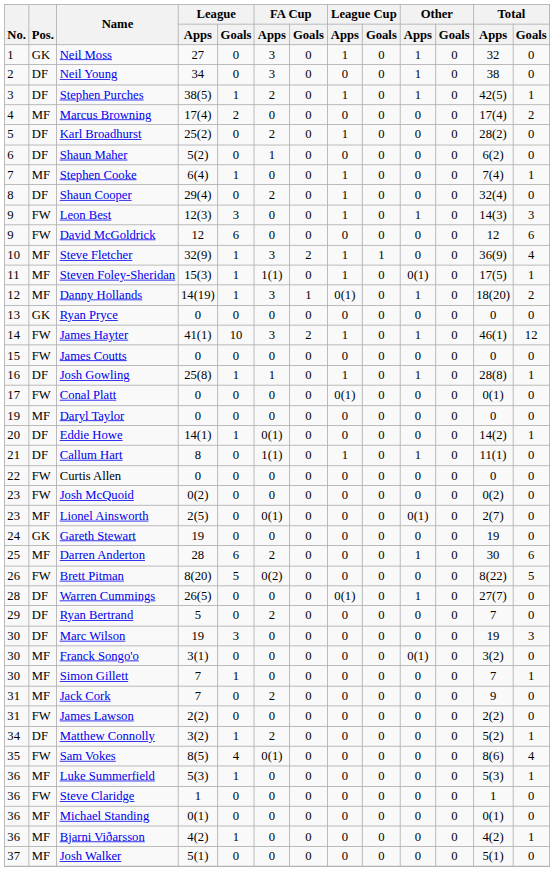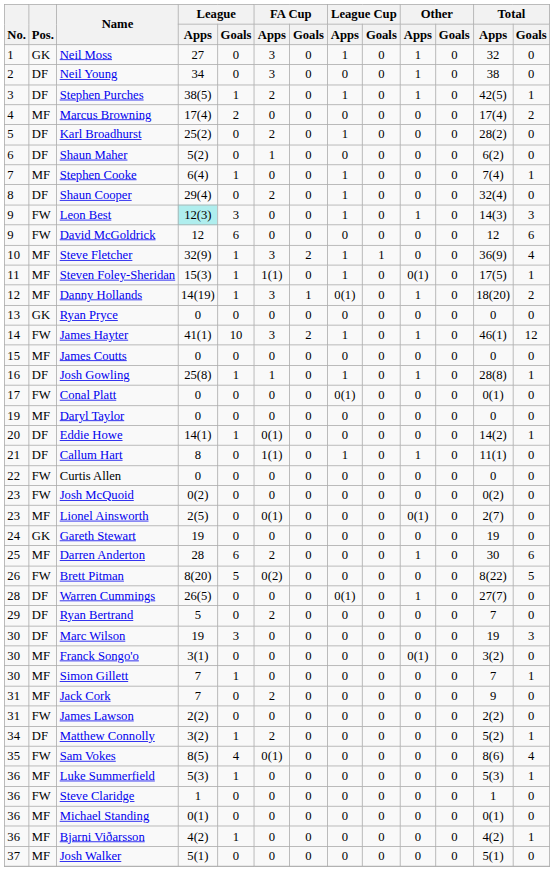 <table class="wikitable" style="text-align:center">
 <tr>
 <th rowspan="2" valign="bottom">No.</th>
 <th rowspan="2" valign="bottom">Pos.</th>
 <th rowspan="2">Name</th>
 <th colspan="2" width="85">League</th>
 <th colspan="2" width="85">FA Cup</th>
 <th colspan="2" width="85">League Cup</th>
 <th colspan="2" width="85">Other</th>
 <th colspan="2" width="85">Total</th>
 </tr>
 <tr>
 <th>Apps</th>
 <th>Goals</th>
 <th>Apps</th>
 <th>Goals</th>
 <th>Apps</th>
 <th>Goals</th>
 <th>Apps</th>
 <th>Goals</th>
 <th>Apps</th>
 <th>Goals</th>
 </tr>
 <tr>
 <td align="left">1</td>
 <td align="left">GK</td>
 <td align="left"> <a href='#'>Neil Moss</a></td>
 <td>27</td>
 <td>0</td>
 <td>3</td>
 <td>0</td>
 <td>1</td>
 <td>0</td>
 <td>1</td>
 <td>0</td>
 <td>32</td>
 <td>0</td>
 </tr>
 <tr>
 <td align="left">2</td>
 <td align="left">DF</td>
 <td align="left"> <a href='#'>Neil Young</a></td>
 <td>34</td>
 <td>0</td>
 <td>3</td>
 <td>0</td>
 <td>0</td>
 <td>0</td>
 <td>1</td>
 <td>0</td>
 <td>38</td>
 <td>0</td>
 </tr>
 <tr>
 <td align="left">3</td>
 <td align="left">DF</td>
 <td align="left"> <a href='#'>Stephen Purches</a></td>
 <td>38(5)</td>
 <td>1</td>
 <td>2</td>
 <td>0</td>
 <td>1</td>
 <td>0</td>
 <td>1</td>
 <td>0</td>
 <td>42(5)</td>
 <td>1</td>
 </tr>
 <tr>
 <td align="left">4</td>
 <td align="left">MF</td>
 <td align="left"> <a href='#'>Marcus Browning</a></td>
 <td>17(4)</td>
 <td>2</td>
 <td>0</td>
 <td>0</td>
 <td>0</td>
 <td>0</td>
 <td>0</td>
 <td>0</td>
 <td>17(4)</td>
 <td>2</td>
 </tr>
 <tr>
 <td align="left">5</td>
 <td align="left">DF</td>
 <td align="left"> <a href='#'>Karl Broadhurst</a></td>
 <td>25(2)</td>
 <td>0</td>
 <td>2</td>
 <td>0</td>
 <td>1</td>
 <td>0</td>
 <td>0</td>
 <td>0</td>
 <td>28(2)</td>
 <td>0</td>
 </tr>
 <tr>
 <td align="left">6</td>
 <td align="left">DF</td>
 <td align="left"> <a href='#'>Shaun Maher</a></td>
 <td>5(2)</td>
 <td>0</td>
 <td>1</td>
 <td>0</td>
 <td>0</td>
 <td>0</td>
 <td>0</td>
 <td>0</td>
 <td>6(2)</td>
 <td>0</td>
 </tr>
 <tr>
 <td align="left">7</td>
 <td align="left">MF</td>
 <td align="left"> <a href='#'>Stephen Cooke</a></td>
 <td>6(4)</td>
 <td>1</td>
 <td>0</td>
 <td>0</td>
 <td>1</td>
 <td>0</td>
 <td>0</td>
 <td>0</td>
 <td>7(4)</td>
 <td>1</td>
 </tr>
 <tr>
 <td align="left">8</td>
 <td align="left">DF</td>
 <td align="left"> <a href='#'>Shaun Cooper</a></td>
 <td>29(4)</td>
 <td>0</td>
 <td>2</td>
 <td>0</td>
 <td>1</td>
 <td>0</td>
 <td>0</td>
 <td>0</td>
 <td>32(4)</td>
 <td>0</td>
 </tr>
 <tr>
 <td align="left">9</td>
 <td align="left">FW</td>
 <td align="left"> <a href='#'>Leon Best</a></td>
-<td>12(3)</td>
+<td style="background: paleturquoise;">12(3)</td>
 <td>3</td>
 <td>0</td>
 <td>0</td>
 <td>1</td>
 <td>0</td>
 <td>1</td>
 <td>0</td>
 <td>14(3)</td>
 <td>3</td>
 </tr>
 <tr>
 <td align="left">9</td>
 <td align="left">FW</td>
 <td align="left"> <a href='#'>David McGoldrick</a></td>
 <td>12</td>
 <td>6</td>
 <td>0</td>
 <td>0</td>
 <td>0</td>
 <td>0</td>
 <td>0</td>
 <td>0</td>
 <td>12</td>
 <td>6</td>
 </tr>
 <tr>
 <td align="left">10</td>
 <td align="left">MF</td>
 <td align="left"> <a href='#'>Steve Fletcher</a></td>
 <td>32(9)</td>
 <td>1</td>
 <td>3</td>
 <td>2</td>
 <td>1</td>
 <td>1</td>
 <td>0</td>
 <td>0</td>
 <td>36(9)</td>
 <td>4</td>
 </tr>
 <tr>
 <td align="left">11</td>
 <td align="left">MF</td>
 <td align="left"> <a href='#'>Steven Foley-Sheridan</a></td>
 <td>15(3)</td>
 <td>1</td>
 <td>1(1)</td>
 <td>0</td>
 <td>1</td>
 <td>0</td>
 <td>0(1)</td>
 <td>0</td>
 <td>17(5)</td>
 <td>1</td>
 </tr>
 <tr>
 <td align="left">12</td>
 <td align="left">MF</td>
 <td align="left"> <a href='#'>Danny Hollands</a></td>
 <td>14(19)</td>
 <td>1</td>
 <td>3</td>
 <td>1</td>
 <td>0(1)</td>
 <td>0</td>
 <td>1</td>
 <td>0</td>
 <td>18(20)</td>
 <td>2</td>
 </tr>
 <tr>
 <td align="left">13</td>
 <td align="left">GK</td>
 <td align="left"> <a href='#'>Ryan Pryce</a></td>
 <td>0</td>
 <td>0</td>
 <td>0</td>
 <td>0</td>
 <td>0</td>
 <td>0</td>
 <td>0</td>
 <td>0</td>
 <td>0</td>
 <td>0</td>
 </tr>
 <tr>
 <td align="left">14</td>
 <td align="left">FW</td>
 <td align="left"> <a href='#'>James Hayter</a></td>
 <td>41(1)</td>
 <td>10</td>
 <td>3</td>
 <td>2</td>
 <td>1</td>
 <td>0</td>
 <td>1</td>
 <td>0</td>
 <td>46(1)</td>
 <td>12</td>
 </tr>
 <tr>
 <td align="left">15</td>
-<td align="left">FW</td>
+<td align="left">MF</td>
 <td align="left"> <a href='#'>James Coutts</a></td>
 <td>0</td>
 <td>0</td>
 <td>0</td>
 <td>0</td>
 <td>0</td>
 <td>0</td>
 <td>0</td>
 <td>0</td>
 <td>0</td>
 <td>0</td>
 </tr>
 <tr>
 <td align="left">16</td>
 <td align="left">DF</td>
 <td align="left"> <a href='#'>Josh Gowling</a></td>
 <td>25(8)</td>
 <td>1</td>
 <td>1</td>
 <td>0</td>
 <td>1</td>
 <td>0</td>
 <td>1</td>
 <td>0</td>
 <td>28(8)</td>
 <td>1</td>
 </tr>
 <tr>
 <td align="left">17</td>
 <td align="left">FW</td>
 <td align="left"> <a href='#'>Conal Platt</a></td>
 <td>0</td>
 <td>0</td>
 <td>0</td>
 <td>0</td>
 <td>0(1)</td>
 <td>0</td>
 <td>0</td>
 <td>0</td>
 <td>0(1)</td>
 <td>0</td>
 </tr>
 <tr>
 <td align="left">19</td>
 <td align="left">MF</td>
 <td align="left"> <a href='#'>Daryl Taylor</a></td>
 <td>0</td>
 <td>0</td>
 <td>0</td>
 <td>0</td>
 <td>0</td>
 <td>0</td>
 <td>0</td>
 <td>0</td>
 <td>0</td>
 <td>0</td>
 </tr>
 <tr>
 <td align="left">20</td>
 <td align="left">DF</td>
 <td align="left"> <a href='#'>Eddie Howe</a></td>
 <td>14(1)</td>
 <td>1</td>
 <td>0(1)</td>
 <td>0</td>
 <td>0</td>
 <td>0</td>
 <td>0</td>
 <td>0</td>
 <td>14(2)</td>
 <td>1</td>
 </tr>
 <tr>
 <td align="left">21</td>
 <td align="left">DF</td>
 <td align="left"> <a href='#'>Callum Hart</a></td>
 <td>8</td>
 <td>0</td>
 <td>1(1)</td>
 <td>0</td>
 <td>1</td>
 <td>0</td>
 <td>1</td>
 <td>0</td>
 <td>11(1)</td>
 <td>0</td>
 </tr>
 <tr>
 <td align="left">22</td>
 <td align="left">FW</td>
 <td align="left"> Curtis Allen</td>
 <td>0</td>
 <td>0</td>
 <td>0</td>
 <td>0</td>
 <td>0</td>
 <td>0</td>
 <td>0</td>
 <td>0</td>
 <td>0</td>
 <td>0</td>
 </tr>
 <tr>
 <td align="left">23</td>
 <td align="left">FW</td>
 <td align="left"> <a href='#'>Josh McQuoid</a></td>
 <td>0(2)</td>
 <td>0</td>
 <td>0</td>
 <td>0</td>
 <td>0</td>
 <td>0</td>
 <td>0</td>
 <td>0</td>
 <td>0(2)</td>
 <td>0</td>
 </tr>
 <tr>
 <td align="left">23</td>
 <td align="left">MF</td>
 <td align="left"> <a href='#'>Lionel Ainsworth</a></td>
 <td>2(5)</td>
 <td>0</td>
 <td>0(1)</td>
 <td>0</td>
 <td>0</td>
 <td>0</td>
 <td>0(1)</td>
 <td>0</td>
 <td>2(7)</td>
 <td>0</td>
 </tr>
 <tr>
 <td align="left">24</td>
 <td align="left">GK</td>
 <td align="left"> <a href='#'>Gareth Stewart</a></td>
 <td>19</td>
 <td>0</td>
 <td>0</td>
 <td>0</td>
 <td>0</td>
 <td>0</td>
 <td>0</td>
 <td>0</td>
 <td>19</td>
 <td>0</td>
 </tr>
 <tr>
 <td align="left">25</td>
 <td align="left">MF</td>
 <td align="left"> <a href='#'>Darren Anderton</a></td>
 <td>28</td>
 <td>6</td>
 <td>2</td>
 <td>0</td>
 <td>0</td>
 <td>0</td>
 <td>1</td>
 <td>0</td>
 <td>30</td>
 <td>6</td>
 </tr>
 <tr>
 <td align="left">26</td>
 <td align="left">FW</td>
 <td align="left"> <a href='#'>Brett Pitman</a></td>
 <td>8(20)</td>
 <td>5</td>
 <td>0(2)</td>
 <td>0</td>
 <td>0</td>
 <td>0</td>
 <td>0</td>
 <td>0</td>
 <td>8(22)</td>
 <td>5</td>
 </tr>
 <tr>
 <td align="left">28</td>
 <td align="left">DF</td>
 <td align="left"> <a href='#'>Warren Cummings</a></td>
 <td>26(5)</td>
 <td>0</td>
 <td>0</td>
 <td>0</td>
 <td>0(1)</td>
 <td>0</td>
 <td>1</td>
 <td>0</td>
 <td>27(7)</td>
 <td>0</td>
 </tr>
 <tr>
 <td align="left">29</td>
 <td align="left">DF</td>
 <td align="left"> <a href='#'>Ryan Bertrand</a></td>
 <td>5</td>
 <td>0</td>
 <td>2</td>
 <td>0</td>
 <td>0</td>
 <td>0</td>
 <td>0</td>
 <td>0</td>
 <td>7</td>
 <td>0</td>
 </tr>
 <tr>
 <td align="left">30</td>
 <td align="left">DF</td>
 <td align="left"> <a href='#'>Marc Wilson</a></td>
 <td>19</td>
 <td>3</td>
 <td>0</td>
 <td>0</td>
 <td>0</td>
 <td>0</td>
 <td>0</td>
 <td>0</td>
 <td>19</td>
 <td>3</td>
 </tr>
 <tr>
 <td align="left">30</td>
 <td align="left">MF</td>
 <td align="left"> <a href='#'>Franck Songo'o</a></td>
 <td>3(1)</td>
 <td>0</td>
 <td>0</td>
 <td>0</td>
 <td>0</td>
 <td>0</td>
 <td>0(1)</td>
 <td>0</td>
 <td>3(2)</td>
 <td>0</td>
 </tr>
 <tr>
 <td align="left">30</td>
 <td align="left">MF</td>
 <td align="left"> <a href='#'>Simon Gillett</a></td>
 <td>7</td>
 <td>1</td>
 <td>0</td>
 <td>0</td>
 <td>0</td>
 <td>0</td>
 <td>0</td>
 <td>0</td>
 <td>7</td>
 <td>1</td>
 </tr>
 <tr>
 <td align="left">31</td>
 <td align="left">MF</td>
 <td align="left"> <a href='#'>Jack Cork</a></td>
 <td>7</td>
 <td>0</td>
 <td>2</td>
 <td>0</td>
 <td>0</td>
 <td>0</td>
 <td>0</td>
 <td>0</td>
 <td>9</td>
 <td>0</td>
 </tr>
 <tr>
 <td align="left">31</td>
 <td align="left">FW</td>
 <td align="left"> <a href='#'>James Lawson</a></td>
 <td>2(2)</td>
 <td>0</td>
 <td>0</td>
 <td>0</td>
 <td>0</td>
 <td>0</td>
 <td>0</td>
 <td>0</td>
 <td>2(2)</td>
 <td>0</td>
 </tr>
 <tr>
 <td align="left">34</td>
 <td align="left">DF</td>
 <td align="left"> <a href='#'>Matthew Connolly</a></td>
 <td>3(2)</td>
 <td>1</td>
 <td>2</td>
 <td>0</td>
 <td>0</td>
 <td>0</td>
 <td>0</td>
 <td>0</td>
 <td>5(2)</td>
 <td>1</td>
 </tr>
 <tr>
 <td align="left">35</td>
 <td align="left">FW</td>
 <td align="left"> <a href='#'>Sam Vokes</a></td>
 <td>8(5)</td>
 <td>4</td>
 <td>0(1)</td>
 <td>0</td>
 <td>0</td>
 <td>0</td>
 <td>0</td>
 <td>0</td>
 <td>8(6)</td>
 <td>4</td>
 </tr>
 <tr>
 <td align="left">36</td>
 <td align="left">MF</td>
 <td align="left"> <a href='#'>Luke Summerfield</a></td>
 <td>5(3)</td>
 <td>1</td>
 <td>0</td>
 <td>0</td>
 <td>0</td>
 <td>0</td>
 <td>0</td>
 <td>0</td>
 <td>5(3)</td>
 <td>1</td>
 </tr>
 <tr>
 <td align="left">36</td>
 <td align="left">FW</td>
 <td align="left"> <a href='#'>Steve Claridge</a></td>
 <td>1</td>
 <td>0</td>
 <td>0</td>
 <td>0</td>
 <td>0</td>
 <td>0</td>
 <td>0</td>
 <td>0</td>
 <td>1</td>
 <td>0</td>
 </tr>
 <tr>
 <td align="left">36</td>
 <td align="left">MF</td>
 <td align="left"> <a href='#'>Michael Standing</a></td>
 <td>0(1)</td>
 <td>0</td>
 <td>0</td>
 <td>0</td>
 <td>0</td>
 <td>0</td>
 <td>0</td>
 <td>0</td>
 <td>0(1)</td>
 <td>0</td>
 </tr>
 <tr>
 <td align="left">36</td>
 <td align="left">MF</td>
 <td align="left"> <a href='#'>Bjarni Viðarsson</a></td>
 <td>4(2)</td>
 <td>1</td>
 <td>0</td>
 <td>0</td>
 <td>0</td>
 <td>0</td>
 <td>0</td>
 <td>0</td>
 <td>4(2)</td>
 <td>1</td>
 </tr>
 <tr>
 <td align="left">37</td>
 <td align="left">MF</td>
 <td align="left"> <a href='#'>Josh Walker</a></td>
 <td>5(1)</td>
 <td>0</td>
 <td>0</td>
 <td>0</td>
 <td>0</td>
 <td>0</td>
 <td>0</td>
 <td>0</td>
 <td>5(1)</td>
 <td>0</td>
 </tr>
 <tr>
 </tr>
 </table>
